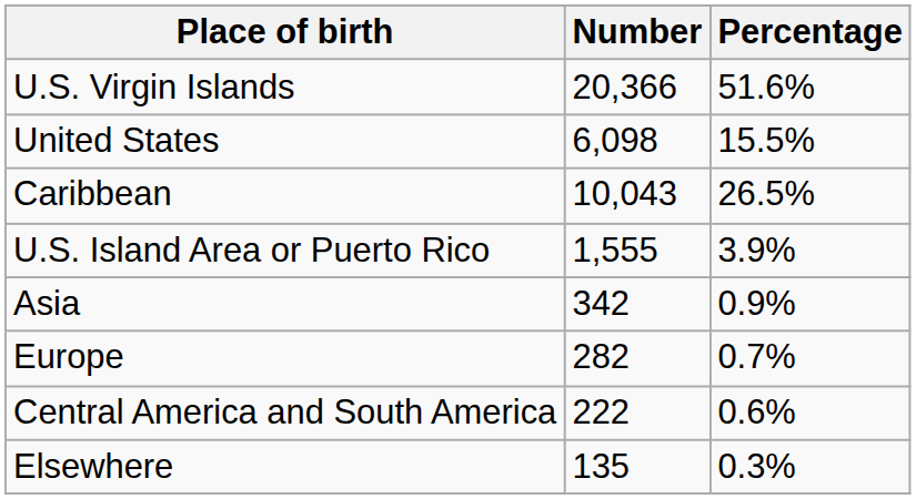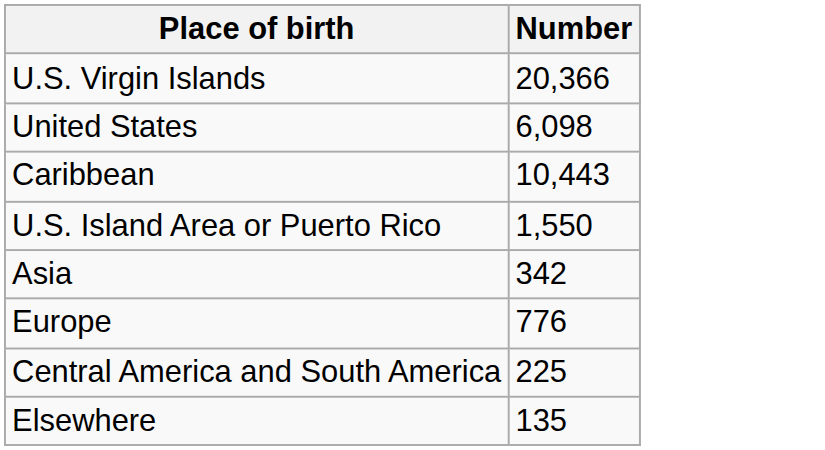 <table class="wikitable">
 <tr>
 <th>Place of birth</th>
 <th>Number</th>
-<th>Percentage</th>
 </tr>
 <tr>
 <td>U.S. Virgin Islands</td>
 <td>20,366</td>
-<td>51.6%</td>
 </tr>
 <tr>
 <td>United States</td>
 <td>6,098</td>
-<td>15.5%</td>
 </tr>
 <tr>
 <td>Caribbean</td>
-<td>10,043</td>
-<td>26.5%</td>
+<td>10,443</td>
 </tr>
 <tr>
 <td>U.S. Island Area or Puerto Rico</td>
-<td>1,555</td>
-<td>3.9%</td>
+<td>1,550</td>
 </tr>
 <tr>
 <td>Asia</td>
 <td>342</td>
-<td>0.9%</td>
 </tr>
 <tr>
 <td>Europe</td>
-<td>282</td>
-<td>0.7%</td>
+<td>776</td>
 </tr>
 <tr>
 <td>Central America and South America</td>
-<td>222</td>
-<td>0.6%</td>
+<td>225</td>
 </tr>
 <tr>
 <td>Elsewhere</td>
 <td>135</td>
-<td>0.3%</td>
 </tr>
 </table>
